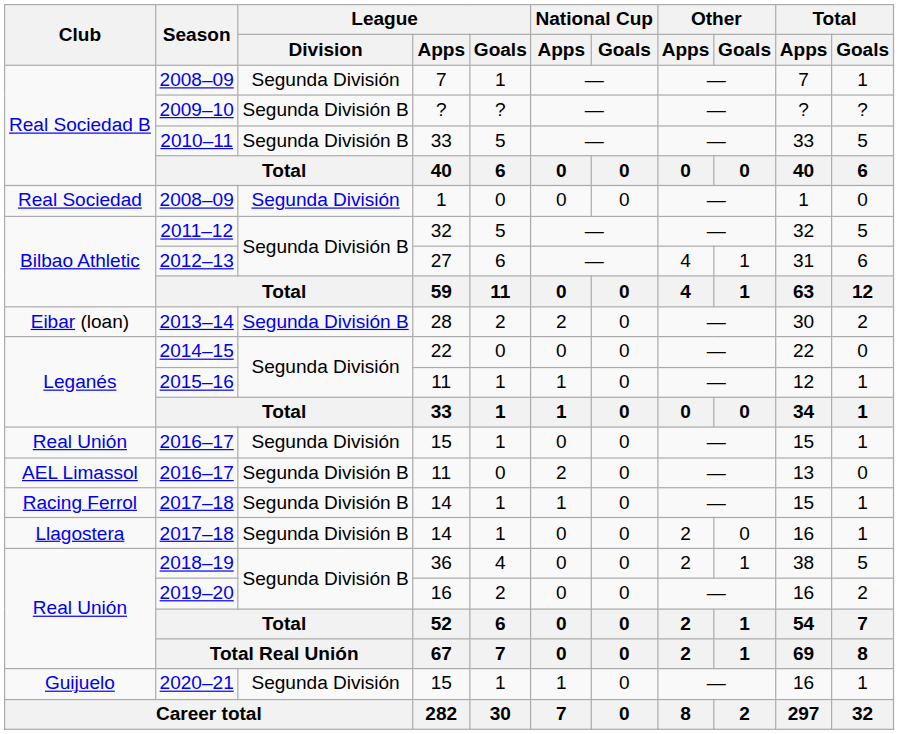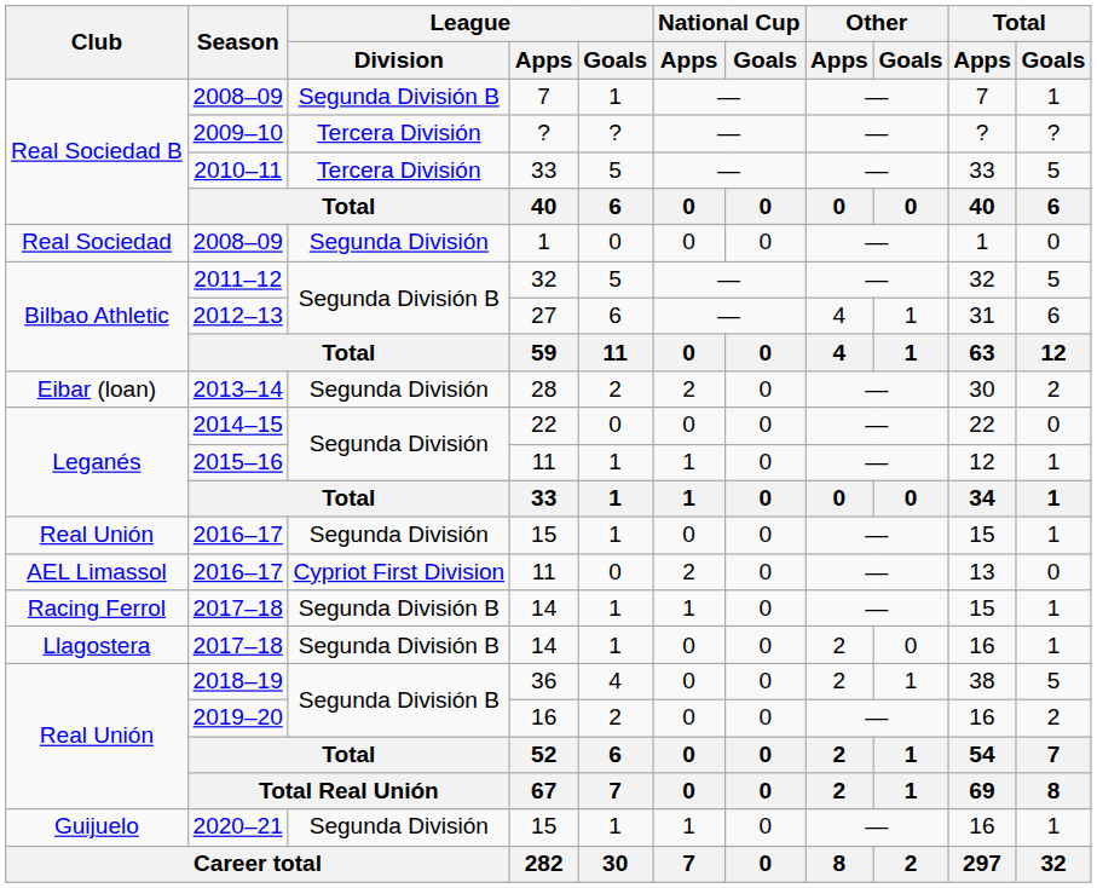 <table class="wikitable" style="text-align:center">
 <tr>
 <th rowspan="2">Club</th>
 <th rowspan="2">Season</th>
 <th colspan="3">League</th>
 <th colspan="2">National Cup</th>
 <th colspan="2">Other</th>
 <th colspan="2">Total</th>
 </tr>
 <tr>
 <th>Division</th>
 <th>Apps</th>
 <th>Goals</th>
 <th>Apps</th>
 <th>Goals</th>
 <th>Apps</th>
 <th>Goals</th>
 <th>Apps</th>
 <th>Goals</th>
 </tr>
 <tr>
 <td rowspan="4"><a href='#'>Real Sociedad B</a></td>
 <td><a href='#'>2008–09</a></td>
-<td>Segunda División</td>
+<td><a href='#'>Segunda División B</a></td>
 <td>7</td>
 <td>1</td>
 <td colspan="2">—</td>
 <td colspan="2">—</td>
 <td>7</td>
 <td>1</td>
 </tr>
 <tr>
 <td><a href='#'>2009–10</a></td>
-<td>Segunda División B</td>
+<td><a href='#'>Tercera División</a></td>
 <td>?</td>
 <td>?</td>
 <td colspan="2">—</td>
 <td colspan="2">—</td>
 <td>?</td>
 <td>?</td>
 </tr>
 <tr>
 <td><a href='#'>2010–11</a></td>
-<td>Segunda División B</td>
+<td><a href='#'>Tercera División</a></td>
 <td>33</td>
 <td>5</td>
 <td colspan="2">—</td>
 <td colspan="2">—</td>
 <td>33</td>
 <td>5</td>
 </tr>
 <tr>
 <th colspan="2">Total</th>
 <th>40</th>
 <th>6</th>
 <th>0</th>
 <th>0</th>
 <th>0</th>
 <th>0</th>
 <th>40</th>
 <th>6</th>
 </tr>
 <tr>
 <td><a href='#'>Real Sociedad</a></td>
 <td><a href='#'>2008–09</a></td>
 <td><a href='#'>Segunda División</a></td>
 <td>1</td>
 <td>0</td>
 <td>0</td>
 <td>0</td>
 <td colspan="2">—</td>
 <td>1</td>
 <td>0</td>
 </tr>
 <tr>
 <td rowspan="3"><a href='#'>Bilbao Athletic</a></td>
 <td><a href='#'>2011–12</a></td>
 <td rowspan="2">Segunda División B</td>
 <td>32</td>
 <td>5</td>
 <td colspan="2">—</td>
 <td colspan="2">—</td>
 <td>32</td>
 <td>5</td>
 </tr>
 <tr>
 <td><a href='#'>2012–13</a></td>
 <td>27</td>
 <td>6</td>
 <td colspan="2">—</td>
 <td>4</td>
 <td>1</td>
 <td>31</td>
 <td>6</td>
 </tr>
 <tr>
 <th colspan="2">Total</th>
 <th>59</th>
 <th>11</th>
 <th>0</th>
 <th>0</th>
 <th>4</th>
 <th>1</th>
 <th>63</th>
 <th>12</th>
 </tr>
 <tr>
 <td><a href='#'>Eibar</a> (loan)</td>
 <td><a href='#'>2013–14</a></td>
-<td><a href='#'>Segunda División B</a></td>
+<td>Segunda División</td>
 <td>28</td>
 <td>2</td>
 <td>2</td>
 <td>0</td>
 <td colspan="2">—</td>
 <td>30</td>
 <td>2</td>
 </tr>
 <tr>
 <td rowspan="3"><a href='#'>Leganés</a></td>
 <td><a href='#'>2014–15</a></td>
 <td rowspan="2">Segunda División</td>
 <td>22</td>
 <td>0</td>
 <td>0</td>
 <td>0</td>
 <td colspan="2">—</td>
 <td>22</td>
 <td>0</td>
 </tr>
 <tr>
 <td><a href='#'>2015–16</a></td>
 <td>11</td>
 <td>1</td>
 <td>1</td>
 <td>0</td>
 <td colspan="2">—</td>
 <td>12</td>
 <td>1</td>
 </tr>
 <tr>
 <th colspan="2">Total</th>
 <th>33</th>
 <th>1</th>
 <th>1</th>
 <th>0</th>
 <th>0</th>
 <th>0</th>
 <th>34</th>
 <th>1</th>
 </tr>
 <tr>
 <td><a href='#'>Real Unión</a></td>
 <td><a href='#'>2016–17</a></td>
 <td>Segunda División</td>
 <td>15</td>
 <td>1</td>
 <td>0</td>
 <td>0</td>
 <td colspan="2">—</td>
 <td>15</td>
 <td>1</td>
 </tr>
 <tr>
 <td><a href='#'>AEL Limassol</a></td>
 <td><a href='#'>2016–17</a></td>
-<td>Segunda División B</td>
+<td><a href='#'>Cypriot First Division</a></td>
 <td>11</td>
 <td>0</td>
 <td>2</td>
 <td>0</td>
 <td colspan="2">—</td>
 <td>13</td>
 <td>0</td>
 </tr>
 <tr>
 <td><a href='#'>Racing Ferrol</a></td>
 <td><a href='#'>2017–18</a></td>
 <td>Segunda División B</td>
 <td>14</td>
 <td>1</td>
 <td>1</td>
 <td>0</td>
 <td colspan="2">—</td>
 <td>15</td>
 <td>1</td>
 </tr>
 <tr>
 <td><a href='#'>Llagostera</a></td>
 <td><a href='#'>2017–18</a></td>
 <td>Segunda División B</td>
 <td>14</td>
 <td>1</td>
 <td>0</td>
 <td>0</td>
 <td>2</td>
 <td>0</td>
 <td>16</td>
 <td>1</td>
 </tr>
 <tr>
 <td rowspan="4"><a href='#'>Real Unión</a></td>
 <td><a href='#'>2018–19</a></td>
 <td rowspan="2">Segunda División B</td>
 <td>36</td>
 <td>4</td>
 <td>0</td>
 <td>0</td>
 <td>2</td>
 <td>1</td>
 <td>38</td>
 <td>5</td>
 </tr>
 <tr>
 <td><a href='#'>2019–20</a></td>
 <td>16</td>
 <td>2</td>
 <td>0</td>
 <td>0</td>
 <td colspan="2">—</td>
 <td>16</td>
 <td>2</td>
 </tr>
 <tr>
 <th colspan="2">Total</th>
 <th>52</th>
 <th>6</th>
 <th>0</th>
 <th>0</th>
 <th>2</th>
 <th>1</th>
 <th>54</th>
 <th>7</th>
 </tr>
 <tr>
 <th colspan="2">Total Real Unión</th>
 <th>67</th>
 <th>7</th>
 <th>0</th>
 <th>0</th>
 <th>2</th>
 <th>1</th>
 <th>69</th>
 <th>8</th>
 </tr>
 <tr>
 <td><a href='#'>Guijuelo</a></td>
 <td><a href='#'>2020–21</a></td>
 <td>Segunda División</td>
 <td>15</td>
 <td>1</td>
 <td>1</td>
 <td>0</td>
 <td colspan="2">—</td>
 <td>16</td>
 <td>1</td>
 </tr>
 <tr>
 <th colspan="3">Career total</th>
 <th>282</th>
 <th>30</th>
 <th>7</th>
 <th>0</th>
 <th>8</th>
 <th>2</th>
 <th>297</th>
 <th>32</th>
 </tr>
 </table>
